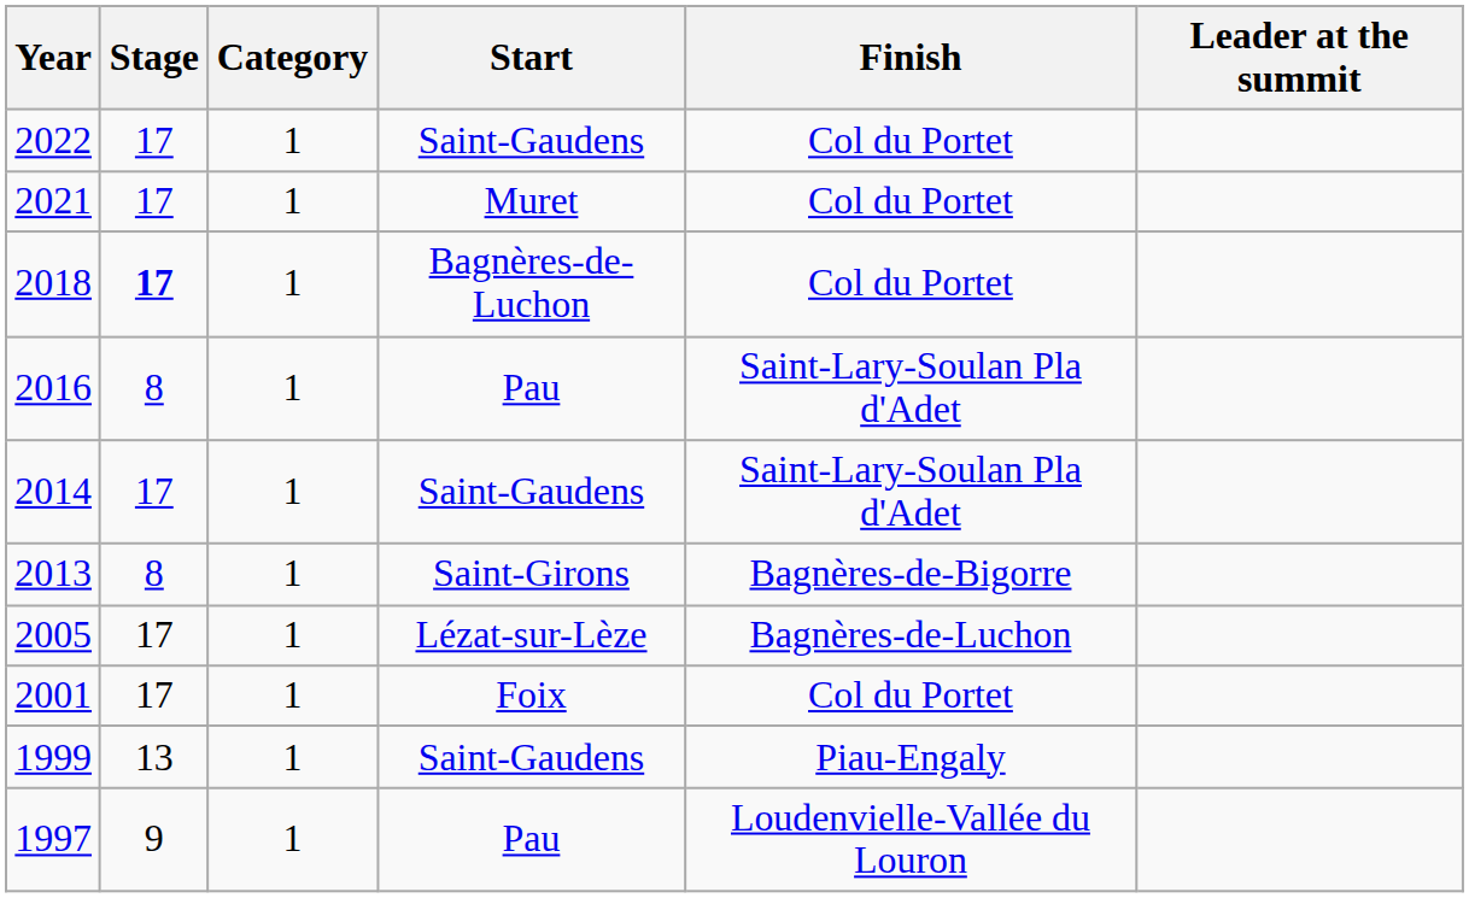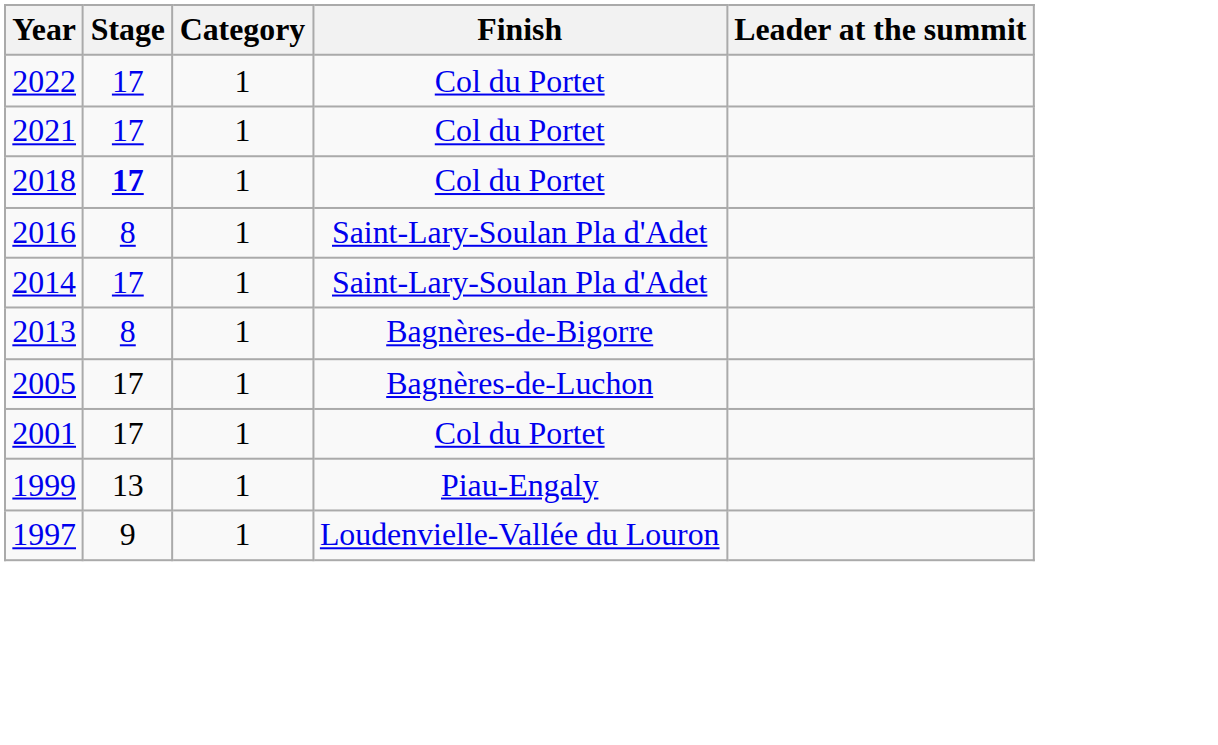 <table class="wikitable" style="text-align: center;">
 <tr>
 <th>Year</th>
 <th>Stage</th>
 <th>Category</th>
-<th>Start</th>
 <th>Finish</th>
 <th>Leader at the summit</th>
 </tr>
 <tr>
 <td><a href='#'>2022</a></td>
 <td><a href='#'>17</a></td>
 <td>1</td>
-<td><a href='#'>Saint-Gaudens</a></td>
 <td><a href='#'>Col du Portet</a></td>
 <td align=left></td>
 </tr>
 <tr>
 <td><a href='#'>2021</a></td>
 <td><a href='#'>17</a></td>
 <td>1</td>
-<td><a href='#'>Muret</a></td>
 <td><a href='#'>Col du Portet</a></td>
 <td align=left></td>
 </tr>
 <tr>
 <td><a href='#'>2018</a></td>
 <td><strong><a href='#'>17</a></strong></td>
 <td>1</td>
-<td><a href='#'>Bagnères-de-Luchon</a></td>
 <td><a href='#'>Col du Portet</a></td>
 <td align=left></td>
 </tr>
 <tr>
 <td><a href='#'>2016</a></td>
 <td><a href='#'>8</a></td>
 <td>1</td>
-<td><a href='#'>Pau</a></td>
 <td><a href='#'>Saint-Lary-Soulan Pla d'Adet</a></td>
 <td align=left></td>
 </tr>
 <tr>
 <td><a href='#'>2014</a></td>
 <td><a href='#'>17</a></td>
 <td>1</td>
-<td><a href='#'>Saint-Gaudens</a></td>
 <td><a href='#'>Saint-Lary-Soulan Pla d'Adet</a></td>
 <td align=left></td>
 </tr>
 <tr>
 <td><a href='#'>2013</a></td>
 <td><a href='#'>8</a></td>
 <td>1</td>
-<td><a href='#'>Saint-Girons</a></td>
 <td><a href='#'>Bagnères-de-Bigorre</a></td>
 <td align=left></td>
 </tr>
 <tr>
 <td><a href='#'>2005</a></td>
 <td>17</td>
 <td>1</td>
-<td><a href='#'>Lézat-sur-Lèze</a></td>
 <td><a href='#'>Bagnères-de-Luchon</a></td>
 <td align=left></td>
 </tr>
 <tr>
 <td><a href='#'>2001</a></td>
 <td>17</td>
 <td>1</td>
-<td><a href='#'>Foix</a></td>
 <td><a href='#'>Col du Portet</a></td>
 <td align=left></td>
 </tr>
 <tr>
 <td><a href='#'>1999</a></td>
 <td>13</td>
 <td>1</td>
-<td><a href='#'>Saint-Gaudens</a></td>
 <td><a href='#'>Piau-Engaly</a></td>
 <td align=left></td>
 </tr>
 <tr>
 <td><a href='#'>1997</a></td>
 <td>9</td>
 <td>1</td>
-<td><a href='#'>Pau</a></td>
 <td><a href='#'>Loudenvielle-Vallée du Louron</a></td>
 <td align=left></td>
 </tr>
 </table>
